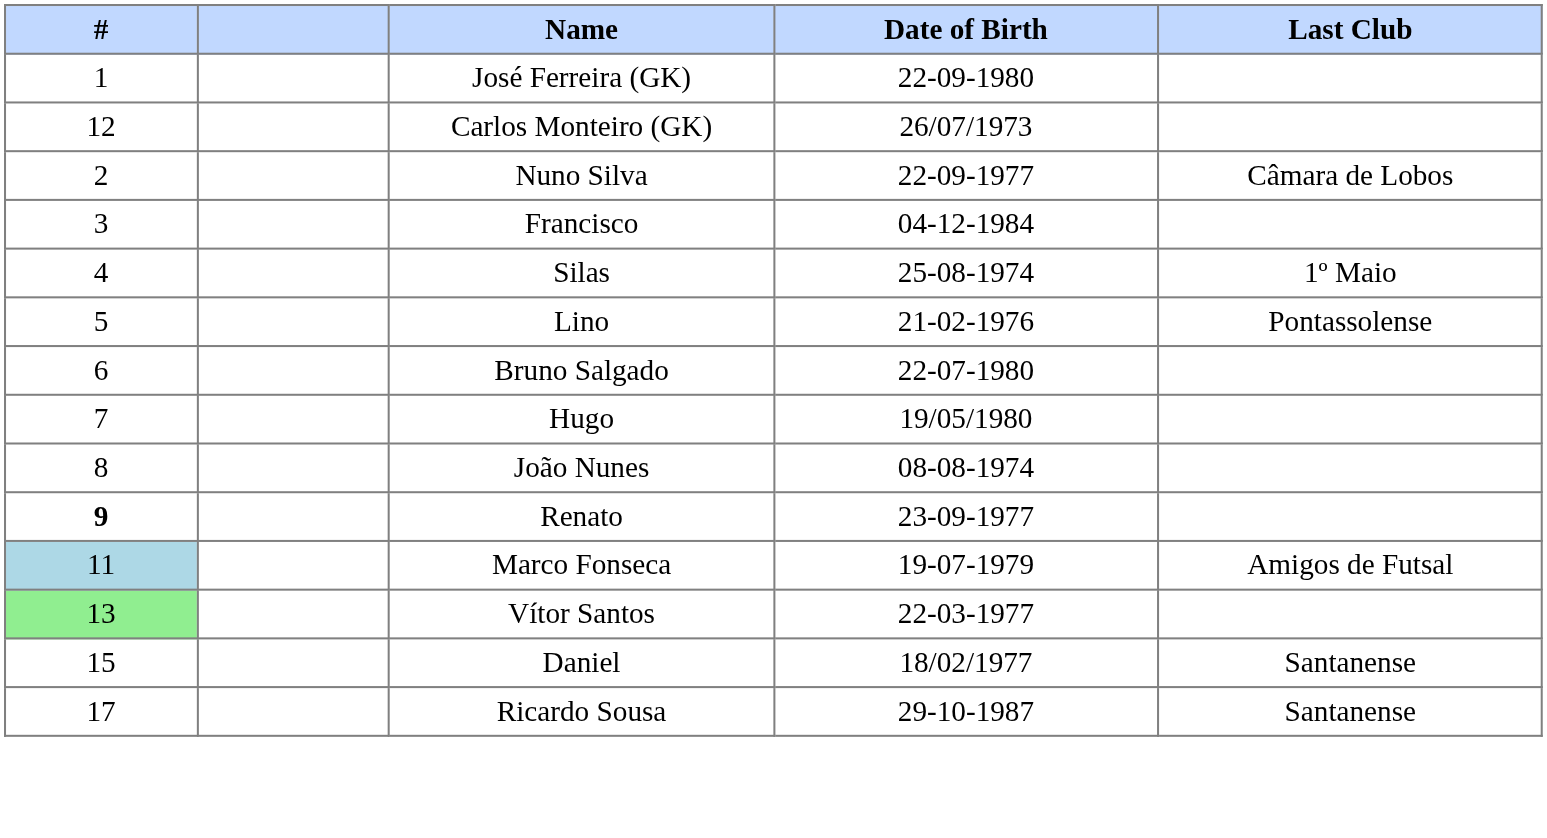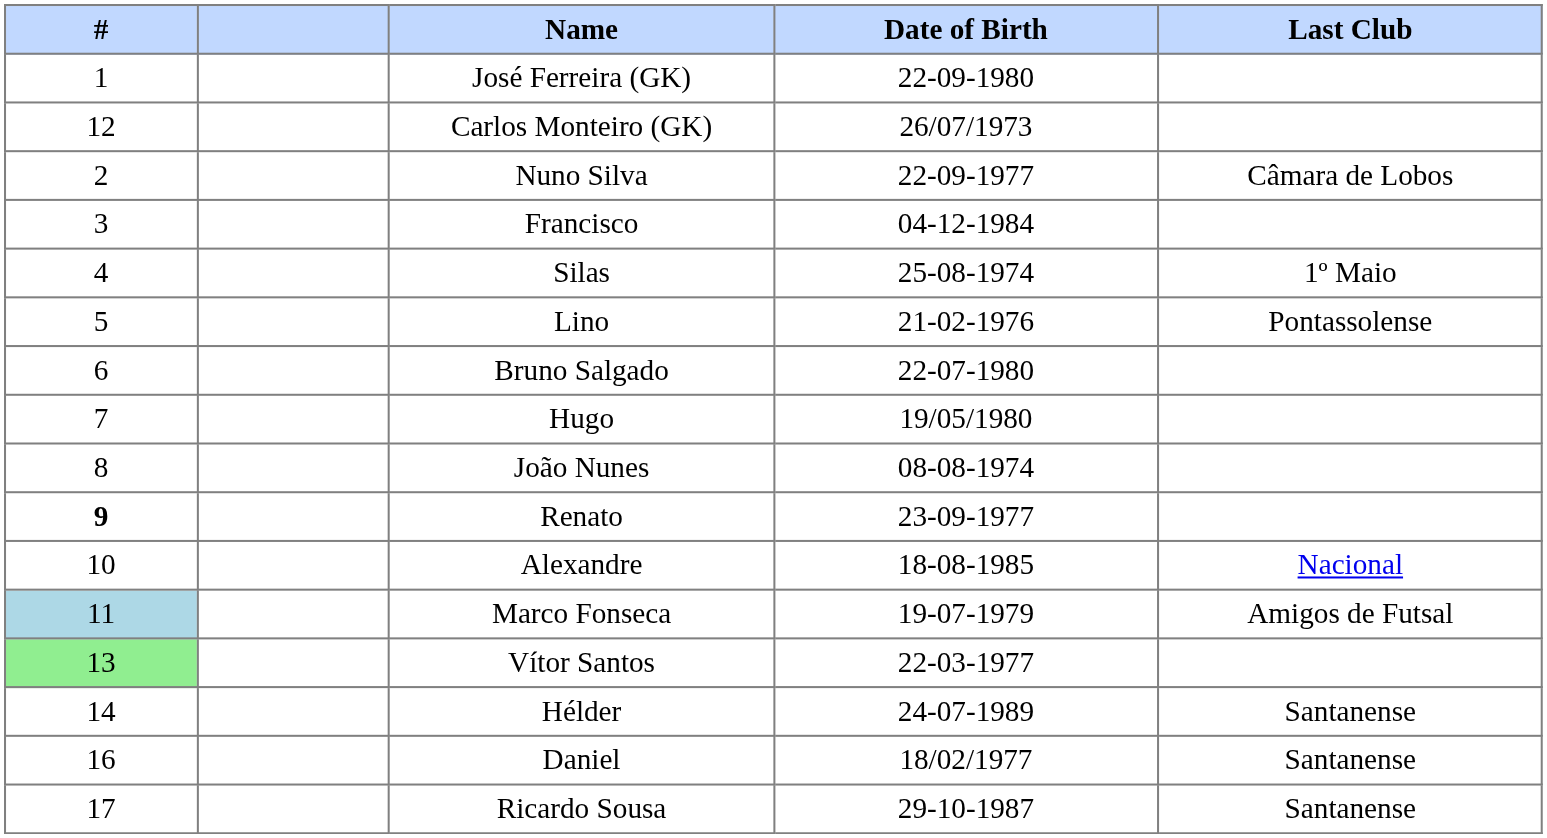 <table border=1 style="border-collapse:collapse; font-size:90%;" cellpadding=3 cellspacing=0 width=60%>
 <tr bgcolor=#C1D8FF>
 <th width=10%>#</th>
 <th width=10%></th>
 <th width=20%>Name</th>
 <th width=20%>Date of Birth</th>
 <th width=20%>Last Club</th>
 </tr>
 <tr align=center>
 <td>1</td>
 <td></td>
 <td>José Ferreira (GK)</td>
 <td>22-09-1980</td>
 <td></td>
 </tr>
 <tr align=center>
 <td>12</td>
 <td></td>
 <td>Carlos Monteiro (GK)</td>
 <td>26/07/1973</td>
 <td></td>
 </tr>
 <tr align=center>
 <td>2</td>
 <td></td>
 <td>Nuno Silva</td>
 <td>22-09-1977</td>
 <td>Câmara de Lobos</td>
 </tr>
 <tr align=center>
 <td>3</td>
 <td></td>
 <td>Francisco</td>
 <td>04-12-1984</td>
 <td></td>
 </tr>
 <tr align=center>
 <td>4</td>
 <td></td>
 <td>Silas</td>
 <td>25-08-1974</td>
 <td>1º Maio</td>
 </tr>
 <tr align=center>
 <td>5</td>
 <td></td>
 <td>Lino</td>
 <td>21-02-1976</td>
 <td>Pontassolense</td>
 </tr>
 <tr align=center>
 <td>6</td>
 <td></td>
 <td>Bruno Salgado</td>
 <td>22-07-1980</td>
 <td></td>
 </tr>
 <tr align=center>
 <td>7</td>
 <td></td>
 <td>Hugo</td>
 <td>19/05/1980</td>
 <td></td>
 </tr>
 <tr align=center>
 <td>8</td>
 <td></td>
 <td>João Nunes</td>
 <td>08-08-1974</td>
 <td></td>
 </tr>
 <tr align=center>
 <td><strong>9</strong></td>
 <td></td>
 <td>Renato</td>
 <td>23-09-1977</td>
 <td></td>
 </tr>
 <tr align=center>
+<td>10</td>
+<td></td>
+<td>Alexandre</td>
+<td>18-08-1985</td>
+<td><a href='#'>Nacional</a></td>
+</tr>
+<tr align=center>
 <td style="background: lightblue;">11</td>
 <td></td>
 <td>Marco Fonseca</td>
 <td>19-07-1979</td>
 <td>Amigos de Futsal</td>
 </tr>
 <tr align=center>
 <td style="background: lightgreen;">13</td>
 <td></td>
 <td>Vítor Santos</td>
 <td>22-03-1977</td>
 <td></td>
 </tr>
 <tr align=center>
-<td>15</td>
+<td>14</td>
+<td></td>
+<td>Hélder</td>
+<td>24-07-1989</td>
+<td>Santanense</td>
+</tr>
+<tr align=center>
+<td>16</td>
 <td></td>
 <td>Daniel</td>
 <td>18/02/1977</td>
 <td>Santanense</td>
 </tr>
 <tr align=center>
 <td>17</td>
 <td></td>
 <td>Ricardo Sousa</td>
 <td>29-10-1987</td>
 <td>Santanense</td>
 </tr>
 </table>
